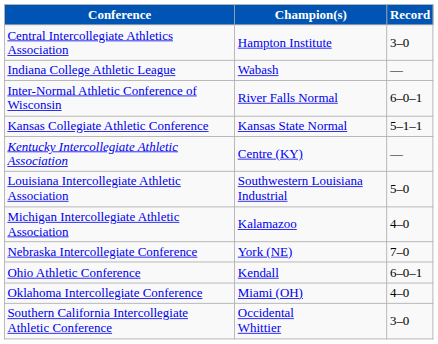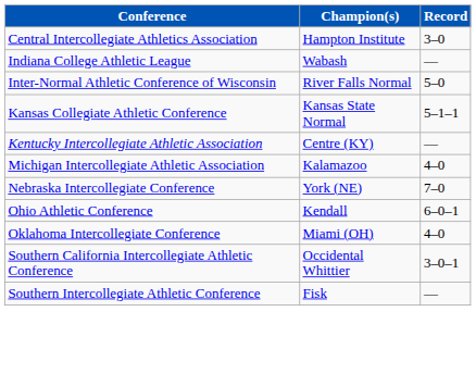 <table class="wikitable" width="60%">
 <tr>
 <th style="background:#0054B3; color:#FFFFFF;">Conference</th>
 <th style="background:#0054B3; color:#FFFFFF;">Champion(s)</th>
 <th style="background:#0054B3; color:#FFFFFF;">Record</th>
 </tr>
 <tr align="left">
 <td><a href='#'>Central Intercollegiate Athletics Association</a></td>
 <td><a href='#'>Hampton Institute</a></td>
 <td>3–0</td>
 </tr>
 <tr align="left">
 <td><a href='#'>Indiana College Athletic League</a></td>
 <td><a href='#'>Wabash</a></td>
 <td>—</td>
 </tr>
 <tr align="left">
 <td><a href='#'>Inter-Normal Athletic Conference of Wisconsin</a></td>
 <td><a href='#'>River Falls Normal</a></td>
-<td>6–0–1</td>
+<td>5–0</td>
 </tr>
 <tr align="left">
 <td><a href='#'>Kansas Collegiate Athletic Conference</a></td>
 <td><a href='#'>Kansas State Normal</a></td>
 <td>5–1–1</td>
 </tr>
 <tr align="left">
 <td><em><a href='#'>Kentucky Intercollegiate Athletic Association</a></em></td>
 <td><a href='#'>Centre (KY)</a></td>
 <td>—</td>
-</tr>
-<tr align="left">
-<td><a href='#'>Louisiana Intercollegiate Athletic Association</a></td>
-<td><a href='#'>Southwestern Louisiana Industrial</a></td>
-<td>5–0</td>
 </tr>
 <tr align="left">
 <td><a href='#'>Michigan Intercollegiate Athletic Association</a></td>
 <td><a href='#'>Kalamazoo</a></td>
 <td>4–0</td>
 </tr>
 <tr align="left">
 <td><a href='#'>Nebraska Intercollegiate Conference</a></td>
 <td><a href='#'>York (NE)</a></td>
 <td>7–0</td>
 </tr>
 <tr align="left">
 <td><a href='#'>Ohio Athletic Conference</a></td>
 <td><a href='#'>Kendall</a></td>
 <td>6–0–1</td>
 </tr>
 <tr align="left">
 <td><a href='#'>Oklahoma Intercollegiate Conference</a></td>
 <td><a href='#'>Miami (OH)</a></td>
 <td>4–0</td>
 </tr>
 <tr align="left">
 <td><a href='#'>Southern California Intercollegiate Athletic Conference</a></td>
 <td><a href='#'>Occidental</a><br><a href='#'>Whittier</a></td>
-<td>3–0</td>
+<td>3–0–1</td>
+</tr>
+<tr align="left">
+<td><a href='#'>Southern Intercollegiate Athletic Conference</a></td>
+<td><a href='#'>Fisk</a></td>
+<td>—</td>
 </tr>
 </table>
